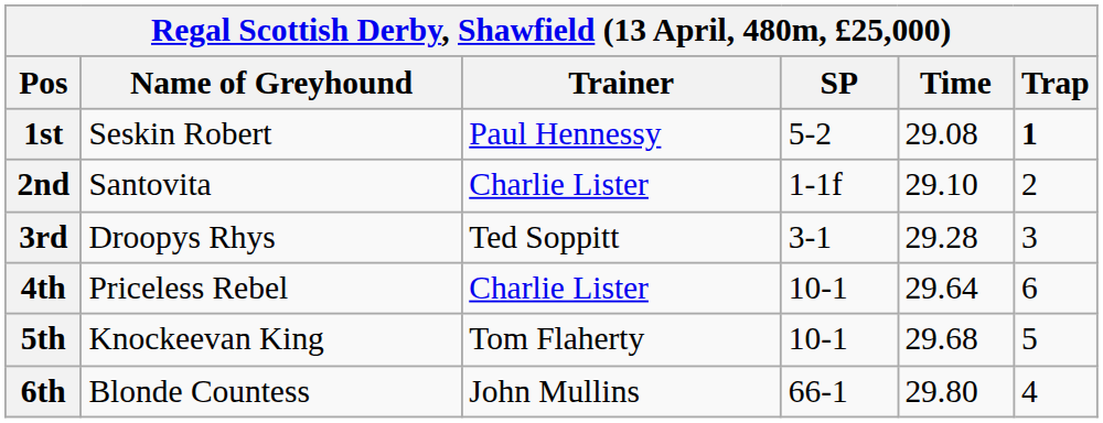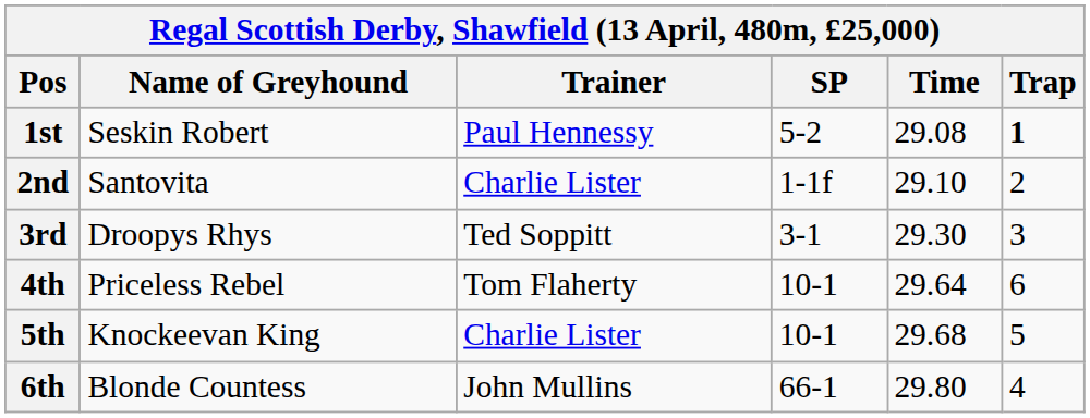 <table class="wikitable">
 <tr>
 <th colspan="6"><a href='#'>Regal Scottish Derby</a>, <a href='#'>Shawfield</a> (13 April, 480m, £25,000)</th>
 </tr>
 <tr>
 <th width=30>Pos</th>
 <th width=180>Name of Greyhound</th>
 <th width=150>Trainer</th>
 <th width=50>SP</th>
 <th width=50>Time</th>
 <th width=30>Trap</th>
 </tr>
 <tr>
 <th>1st</th>
 <td>Seskin Robert</td>
 <td><a href='#'>Paul Hennessy</a></td>
 <td>5-2</td>
 <td>29.08</td>
 <td><strong>1</strong></td>
 </tr>
 <tr>
 <th>2nd</th>
 <td>Santovita</td>
 <td><a href='#'>Charlie Lister</a></td>
 <td>1-1f</td>
 <td>29.10</td>
 <td>2</td>
 </tr>
 <tr>
 <th>3rd</th>
 <td>Droopys Rhys</td>
 <td>Ted Soppitt</td>
 <td>3-1</td>
-<td>29.28</td>
+<td>29.30</td>
 <td>3</td>
 </tr>
 <tr>
 <th>4th</th>
 <td>Priceless Rebel</td>
-<td><a href='#'>Charlie Lister</a></td>
+<td>Tom Flaherty</td>
 <td>10-1</td>
 <td>29.64</td>
 <td>6</td>
 </tr>
 <tr>
 <th>5th</th>
 <td>Knockeevan King</td>
-<td>Tom Flaherty</td>
+<td><a href='#'>Charlie Lister</a></td>
 <td>10-1</td>
 <td>29.68</td>
 <td>5</td>
 </tr>
 <tr>
 <th>6th</th>
 <td>Blonde Countess</td>
 <td>John Mullins</td>
 <td>66-1</td>
 <td>29.80</td>
 <td>4</td>
 </tr>
 </table>
